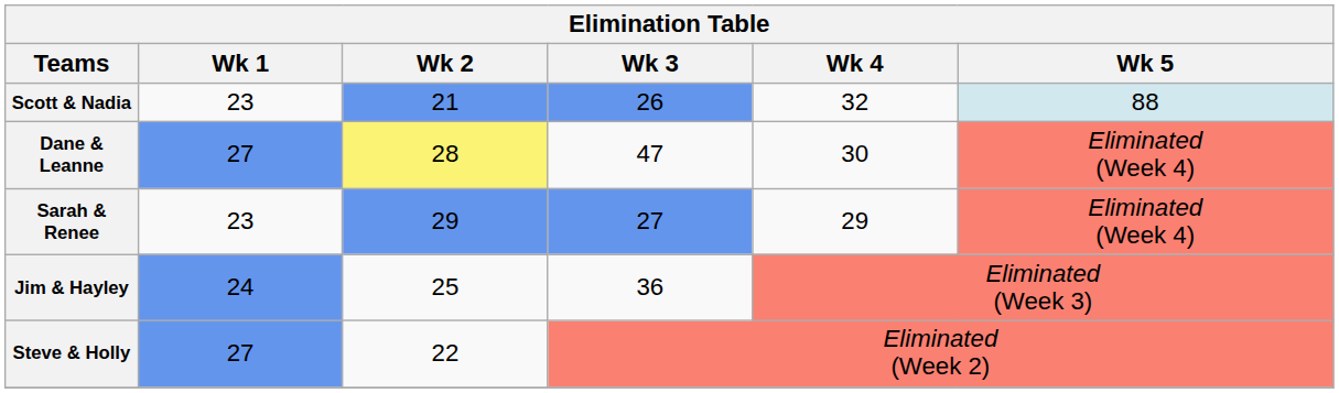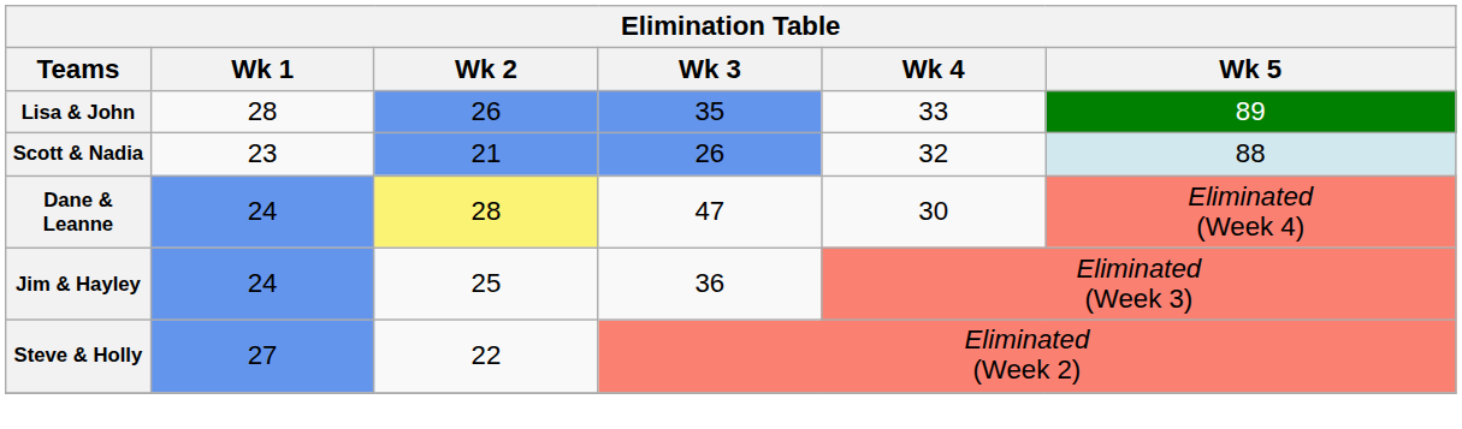 <table class="wikitable" style="text-align:center">
 <tr>
 <th colspan="6">Elimination Table</th>
 </tr>
 <tr>
 <th style="width:10%; text-align:centre;">Teams</th>
 <th>Wk 1</th>
 <th>Wk 2</th>
 <th>Wk 3</th>
 <th>Wk 4</th>
 <th>Wk 5</th>
 </tr>
 <tr>
+<th style="font-size: 9pt" style="background:navy; color:white;">Lisa & John</th>
+<td>28</td>
+<td style="background:cornflowerblue;">26</td>
+<td style="background:cornflowerblue;">35</td>
+<td>33</td>
+<td style="background:green; color:white;">89</td>
+</tr>
+<tr>
 <th style="font-size: 9pt" style="background:navy; color:white;">Scott & Nadia</th>
 <td>23</td>
 <td style="background:cornflowerblue;">21</td>
 <td style="background:cornflowerblue;">26</td>
 <td>32</td>
 <td style="background:#d1e8ef;">88</td>
 </tr>
 <tr>
 <th style="font-size: 9pt" style="background:#e50b35;">Dane & Leanne</th>
-<td style="background:cornflowerblue;">27</td>
+<td style="background:cornflowerblue;">24</td>
 <td style="background:#FBF373;">28</td>
 <td>47</td>
 <td>30</td>
-<td style="background:salmon;"><em>Eliminated</em><br>(Week 4)</td>
-</tr>
-<tr>
-<th style="font-size: 9pt" style="background:navy; color:white;">Sarah & Renee</th>
-<td>23</td>
-<td style="background:cornflowerblue;">29</td>
-<td style="background:cornflowerblue;">27</td>
-<td>29</td>
 <td style="background:salmon;"><em>Eliminated</em><br>(Week 4)</td>
 </tr>
 <tr>
 <th style="font-size: 9pt" style="background:#e50b35;">Jim & Hayley</th>
 <td style="background:cornflowerblue;">24</td>
 <td>25</td>
 <td>36</td>
 <td colspan="2" style="background:salmon;"><em>Eliminated</em><br>(Week 3)</td>
 </tr>
 <tr>
 <th style="font-size: 9pt" style="background:#e50b35;">Steve & Holly</th>
 <td style="background:cornflowerblue;">27</td>
 <td>22</td>
 <td colspan="3" style="background:salmon;"><em>Eliminated</em><br>(Week 2)</td>
 </tr>
 <tr>
 </tr>
 </table>
